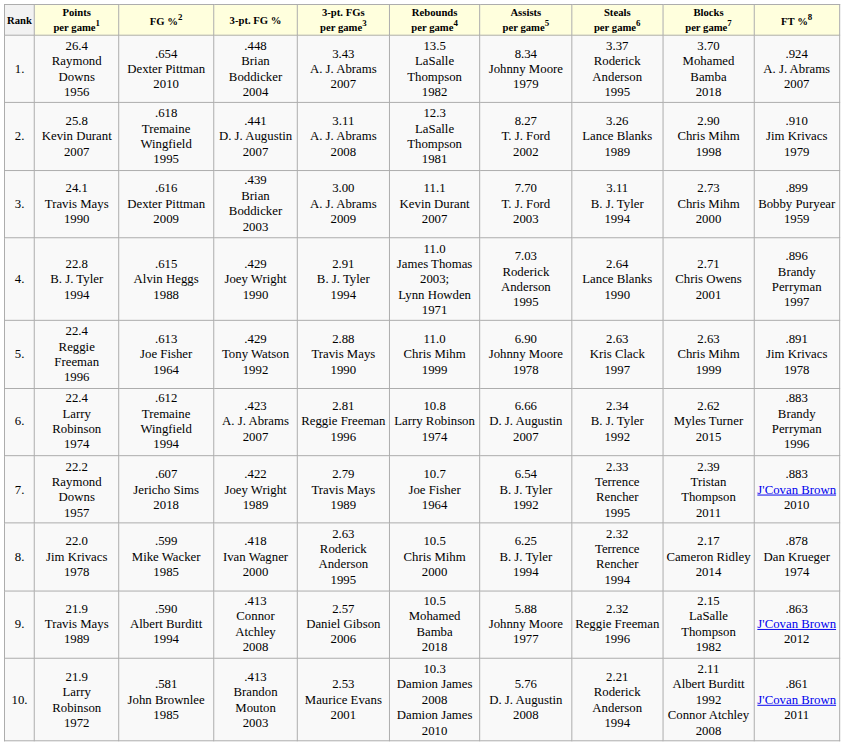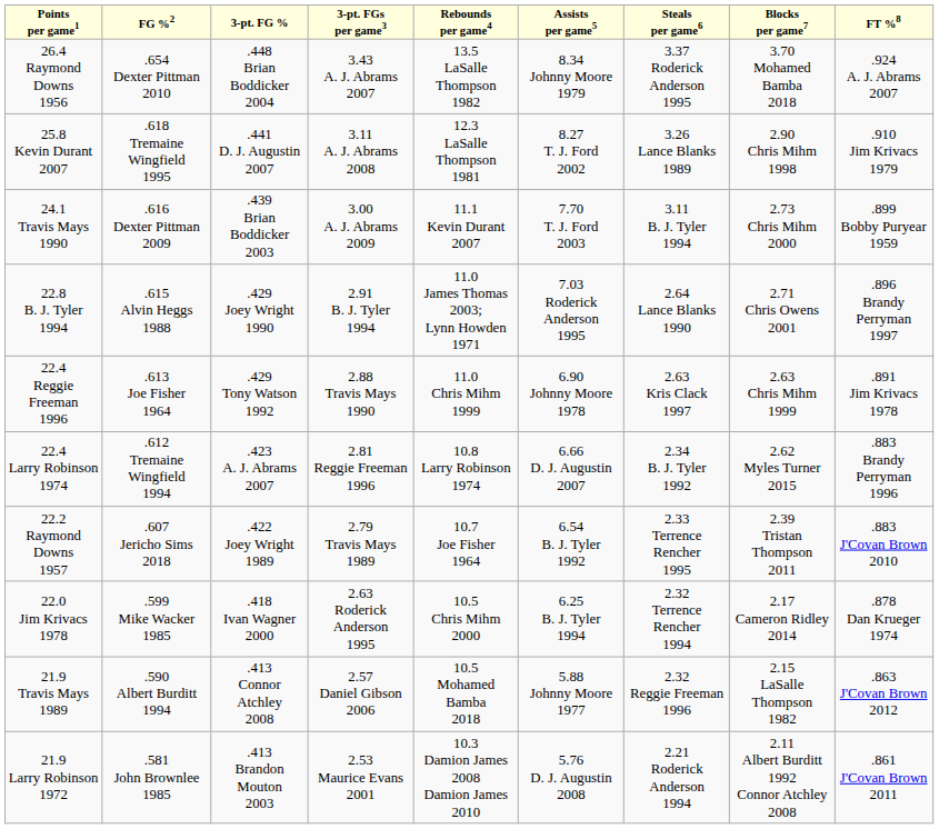 <table class="wikitable mw-collapsible" style="text-align:center; font-size:smaller;">
 <tr style="text-align:center; font-size:smaller;">
-<th>Rank</th>
 <th style="background: #ffffdd;">Points<br>per game<sup>1</sup></th>
 <th style="background: #ffffdd;">FG %<sup>2</sup></th>
 <th style="background: #ffffdd;">3-pt. FG %</th>
 <th style="background: #ffffdd;">3-pt. FGs<br>per game<sup>3</sup></th>
 <th style="background: #ffffdd;">Rebounds<br>per game<sup>4</sup></th>
 <th style="background: #ffffdd;">Assists<br>per game<sup>5</sup></th>
 <th style="background: #ffffdd;">Steals<br>per game<sup>6</sup></th>
 <th style="background: #ffffdd;">Blocks<br>per game<sup>7</sup></th>
 <th style="background: #ffffdd;">FT %<sup>8</sup></th>
 </tr>
 <tr style="text-align:center;">
-<td>1.</td>
 <td>26.4<br>Raymond Downs<br>1956</td>
 <td>.654<br>Dexter Pittman<br>2010</td>
 <td>.448<br>Brian Boddicker<br>2004</td>
 <td>3.43<br>A. J. Abrams<br>2007</td>
 <td>13.5<br>LaSalle Thompson<br>1982</td>
 <td>8.34<br>Johnny Moore<br>1979</td>
 <td>3.37<br>Roderick Anderson<br>1995</td>
 <td>3.70<br>Mohamed Bamba<br>2018</td>
 <td>.924<br>A. J. Abrams<br>2007</td>
 </tr>
 <tr style="text-align:center;">
-<td>2.</td>
 <td>25.8<br>Kevin Durant<br>2007</td>
 <td>.618<br>Tremaine Wingfield<br>1995</td>
 <td>.441<br>D. J. Augustin<br>2007</td>
 <td>3.11<br>A. J. Abrams<br>2008</td>
 <td>12.3<br>LaSalle Thompson<br>1981</td>
 <td>8.27<br>T. J. Ford<br>2002</td>
 <td>3.26<br>Lance Blanks<br>1989</td>
 <td>2.90<br>Chris Mihm<br>1998</td>
 <td>.910<br>Jim Krivacs<br>1979</td>
 </tr>
 <tr style="text-align:center;">
-<td>3.</td>
 <td>24.1<br>Travis Mays<br>1990</td>
 <td>.616<br>Dexter Pittman<br>2009</td>
 <td>.439<br>Brian Boddicker<br>2003</td>
 <td>3.00<br>A. J. Abrams<br>2009</td>
 <td>11.1<br>Kevin Durant<br>2007</td>
 <td>7.70<br>T. J. Ford<br>2003</td>
 <td>3.11<br>B. J. Tyler<br>1994</td>
 <td>2.73<br>Chris Mihm<br>2000</td>
 <td>.899<br>Bobby Puryear<br>1959</td>
 </tr>
 <tr style="text-align:center;">
-<td>4.</td>
 <td>22.8<br>B. J. Tyler<br>1994</td>
 <td>.615<br>Alvin Heggs<br>1988</td>
 <td>.429<br>Joey Wright<br>1990</td>
 <td>2.91<br>B. J. Tyler<br>1994</td>
 <td>11.0<br>James Thomas<br>2003;<br>Lynn Howden<br>1971</td>
 <td>7.03<br>Roderick Anderson<br>1995</td>
 <td>2.64<br>Lance Blanks<br>1990</td>
 <td>2.71<br>Chris Owens<br>2001</td>
 <td>.896<br>Brandy Perryman<br>1997</td>
 </tr>
 <tr style="text-align:center;">
-<td>5.</td>
 <td>22.4<br>Reggie Freeman<br>1996</td>
 <td>.613<br>Joe Fisher<br>1964</td>
 <td>.429<br>Tony Watson<br>1992</td>
 <td>2.88<br>Travis Mays<br>1990</td>
 <td>11.0<br>Chris Mihm<br>1999</td>
 <td>6.90<br>Johnny Moore<br>1978</td>
 <td>2.63<br>Kris Clack<br>1997</td>
 <td>2.63<br>Chris Mihm<br>1999</td>
 <td>.891<br>Jim Krivacs<br>1978</td>
 </tr>
 <tr style="text-align:center;">
-<td>6.</td>
 <td>22.4<br>Larry Robinson<br>1974</td>
 <td>.612<br>Tremaine Wingfield<br>1994</td>
 <td>.423<br>A. J. Abrams<br>2007</td>
 <td>2.81<br>Reggie Freeman<br>1996</td>
 <td>10.8<br>Larry Robinson<br>1974</td>
 <td>6.66<br>D. J. Augustin<br>2007</td>
 <td>2.34<br>B. J. Tyler<br>1992</td>
 <td>2.62<br>Myles Turner<br>2015</td>
 <td>.883<br>Brandy Perryman<br>1996</td>
 </tr>
 <tr style="text-align:center;">
-<td>7.</td>
 <td>22.2<br>Raymond Downs<br>1957</td>
 <td>.607<br>Jericho Sims<br>2018</td>
 <td>.422<br>Joey Wright<br>1989</td>
 <td>2.79<br>Travis Mays<br>1989</td>
 <td>10.7<br>Joe Fisher<br>1964</td>
 <td>6.54<br>B. J. Tyler<br>1992</td>
 <td>2.33<br>Terrence Rencher<br>1995</td>
 <td>2.39<br>Tristan Thompson<br>2011</td>
 <td>.883<br><a href='#'>J'Covan Brown</a><br>2010</td>
 </tr>
 <tr style="text-align:center;">
-<td>8.</td>
 <td>22.0<br>Jim Krivacs<br>1978</td>
 <td>.599<br>Mike Wacker<br>1985</td>
 <td>.418<br>Ivan Wagner<br>2000</td>
 <td>2.63<br>Roderick Anderson<br>1995</td>
 <td>10.5<br>Chris Mihm<br>2000</td>
 <td>6.25<br>B. J. Tyler<br>1994</td>
 <td>2.32<br>Terrence Rencher<br>1994</td>
 <td>2.17<br>Cameron Ridley<br>2014</td>
 <td>.878<br>Dan Krueger<br>1974</td>
 </tr>
 <tr style="text-align:center;">
-<td>9.</td>
 <td>21.9<br>Travis Mays<br>1989</td>
 <td>.590<br>Albert Burditt<br>1994</td>
 <td>.413<br>Connor Atchley<br>2008</td>
 <td>2.57<br>Daniel Gibson<br>2006</td>
 <td>10.5<br>Mohamed Bamba<br>2018</td>
 <td>5.88<br>Johnny Moore<br>1977</td>
 <td>2.32<br>Reggie Freeman<br>1996</td>
 <td>2.15<br>LaSalle Thompson<br>1982</td>
 <td>.863<br><a href='#'>J'Covan Brown</a><br>2012</td>
 </tr>
 <tr style="text-align:center;">
-<td>10.</td>
 <td>21.9<br>Larry Robinson<br>1972</td>
 <td>.581<br>John Brownlee<br>1985</td>
 <td>.413<br>Brandon Mouton<br>2003</td>
 <td>2.53<br>Maurice Evans<br>2001</td>
 <td>10.3<br>Damion James<br>2008 <br>Damion James<br>2010</td>
 <td>5.76<br>D. J. Augustin<br>2008</td>
 <td>2.21<br>Roderick Anderson<br>1994</td>
 <td>2.11<br>Albert Burditt<br>1992<br>Connor Atchley<br>2008</td>
 <td>.861<br><a href='#'>J'Covan Brown</a><br>2011</td>
 </tr>
 </table>
